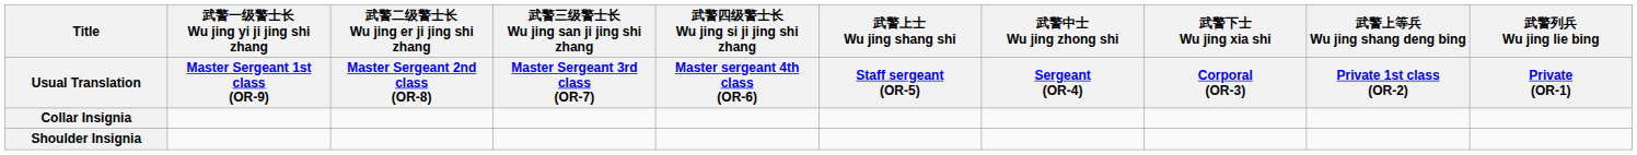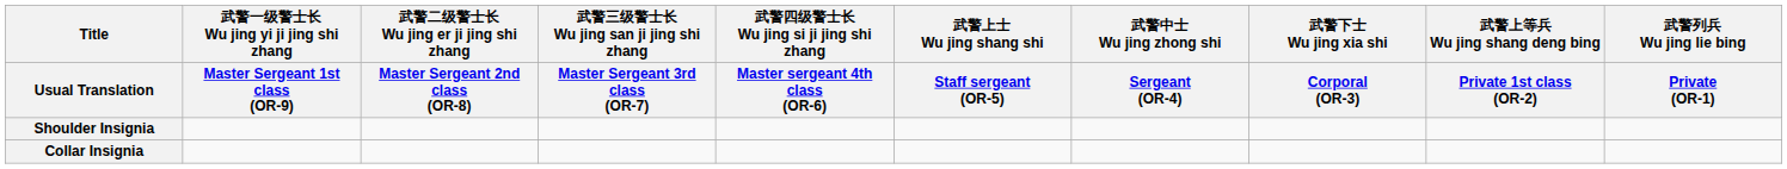 <table class="wikitable" width="100%">
 <tr>
 <th>Title</th>
 <th>武警一级警士长 <br> Wu jing yi ji jing shi zhang</th>
 <th>武警二级警士长 <br> Wu jing er ji jing shi zhang</th>
 <th>武警三级警士长 <br> Wu jing san ji jing shi zhang</th>
 <th>武警四级警士长 <br> Wu jing si ji jing shi zhang</th>
 <th>武警上士 <br> Wu jing shang shi</th>
 <th>武警中士 <br> Wu jing zhong shi</th>
 <th>武警下士 <br> Wu jing xia shi</th>
 <th>武警上等兵 <br> Wu jing shang deng bing</th>
 <th>武警列兵 <br> Wu jing lie bing</th>
 </tr>
 <tr style="text-align:center;">
 <th>Usual Translation</th>
 <th><a href='#'>Master Sergeant 1st class</a><br>(OR-9)</th>
 <th><a href='#'>Master Sergeant 2nd class</a><br>(OR-8)</th>
 <th><a href='#'>Master Sergeant 3rd class</a><br>(OR-7)</th>
 <th><a href='#'>Master sergeant 4th class</a><br>(OR-6)</th>
 <th><a href='#'>Staff sergeant</a><br>(OR-5)</th>
 <th><a href='#'>Sergeant</a><br>(OR-4)</th>
 <th><a href='#'>Corporal</a><br>(OR-3)</th>
 <th><a href='#'>Private 1st class</a><br>(OR-2)</th>
 <th><a href='#'>Private</a><br>(OR-1)</th>
 </tr>
 <tr style="text-align:center;">
+<th>Shoulder Insignia</th>
+<td width="10%"></td>
+<td width="10%"></td>
+<td width="10%"></td>
+<td width="10%"></td>
+<td width="10%"></td>
+<td width="10%"></td>
+<td width="10%"></td>
+<td width="10%"></td>
+<td width="10%"></td>
+</tr>
+<tr style="text-align:center;">
 <th>Collar Insignia</th>
 <td width="10%"></td>
 <td width="10%"></td>
 <td width="10%"></td>
 <td width="10%"></td>
 <td width="10%"></td>
 <td width="10%"></td>
 <td width="10%"></td>
 <td width="10%"></td>
 <td width="10%"></td>
 </tr>
-<tr style="text-align:center;">
-<th>Shoulder Insignia</th>
-<td width="10%"></td>
-<td width="10%"></td>
-<td width="10%"></td>
-<td width="10%"></td>
-<td width="10%"></td>
-<td width="10%"></td>
-<td width="10%"></td>
-<td width="10%"></td>
-<td width="10%"></td>
-</tr>
 </table>
